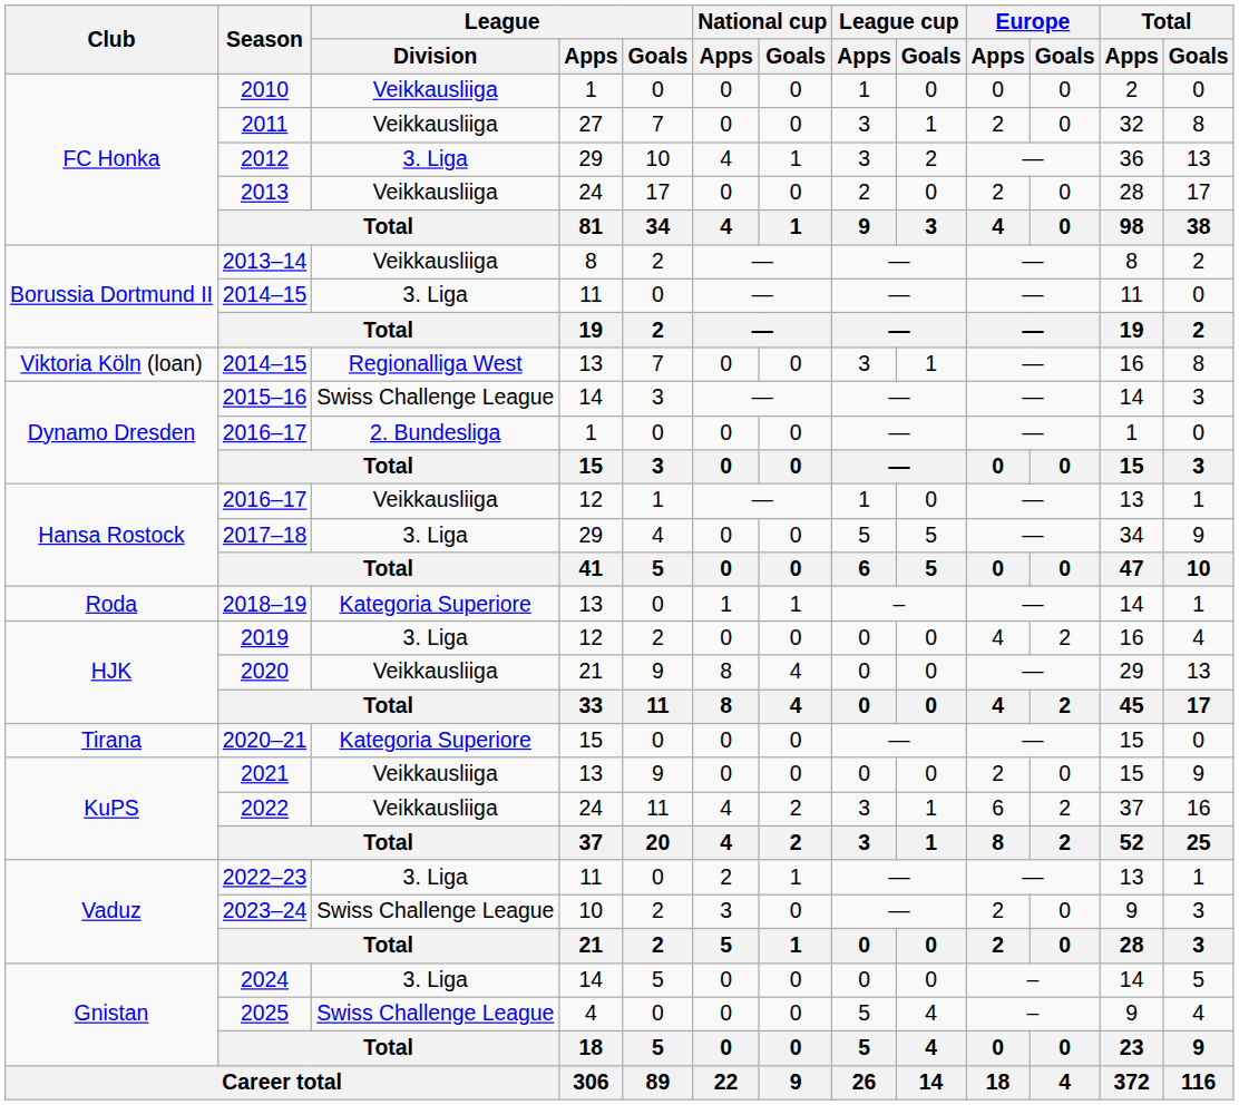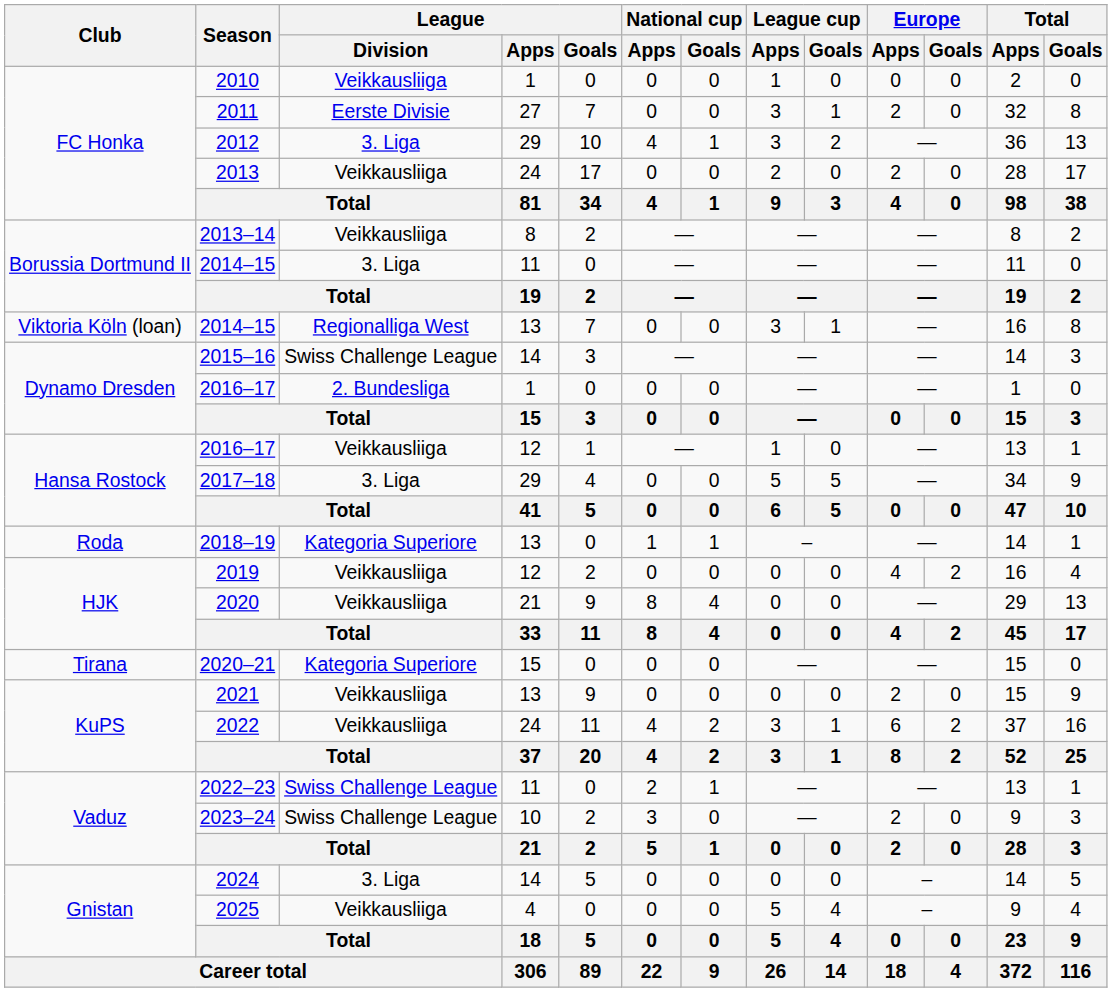 <table class="wikitable" style="text-align:center">
 <tr>
 <th rowspan="2">Club</th>
 <th rowspan="2">Season</th>
 <th colspan="3">League</th>
 <th colspan="2">National cup</th>
 <th colspan="2">League cup</th>
 <th colspan="2"><a href='#'>Europe</a></th>
 <th colspan="2">Total</th>
 </tr>
 <tr>
 <th>Division</th>
 <th>Apps</th>
 <th>Goals</th>
 <th>Apps</th>
 <th>Goals</th>
 <th>Apps</th>
 <th>Goals</th>
 <th>Apps</th>
 <th>Goals</th>
 <th>Apps</th>
 <th>Goals</th>
 </tr>
 <tr>
 <td rowspan="5"><a href='#'>FC Honka</a></td>
 <td><a href='#'>2010</a></td>
 <td><a href='#'>Veikkausliiga</a></td>
 <td>1</td>
 <td>0</td>
 <td>0</td>
 <td>0</td>
 <td>1</td>
 <td>0</td>
 <td>0</td>
 <td>0</td>
 <td>2</td>
 <td>0</td>
 </tr>
 <tr>
 <td><a href='#'>2011</a></td>
-<td>Veikkausliiga</td>
+<td><a href='#'>Eerste Divisie</a></td>
 <td>27</td>
 <td>7</td>
 <td>0</td>
 <td>0</td>
 <td>3</td>
 <td>1</td>
 <td>2</td>
 <td>0</td>
 <td>32</td>
 <td>8</td>
 </tr>
 <tr>
 <td><a href='#'>2012</a></td>
 <td><a href='#'>3. Liga</a></td>
 <td>29</td>
 <td>10</td>
 <td>4</td>
 <td>1</td>
 <td>3</td>
 <td>2</td>
 <td colspan="2">—</td>
 <td>36</td>
 <td>13</td>
 </tr>
 <tr>
 <td><a href='#'>2013</a></td>
 <td>Veikkausliiga</td>
 <td>24</td>
 <td>17</td>
 <td>0</td>
 <td>0</td>
 <td>2</td>
 <td>0</td>
 <td>2</td>
 <td>0</td>
 <td>28</td>
 <td>17</td>
 </tr>
 <tr>
 <th colspan="2">Total</th>
 <th>81</th>
 <th>34</th>
 <th>4</th>
 <th>1</th>
 <th>9</th>
 <th>3</th>
 <th>4</th>
 <th>0</th>
 <th>98</th>
 <th>38</th>
 </tr>
 <tr>
 <td rowspan="3"><a href='#'>Borussia Dortmund II</a></td>
 <td><a href='#'>2013–14</a></td>
 <td>Veikkausliiga</td>
 <td>8</td>
 <td>2</td>
 <td colspan="2">—</td>
 <td colspan="2">—</td>
 <td colspan="2">—</td>
 <td>8</td>
 <td>2</td>
 </tr>
 <tr>
 <td><a href='#'>2014–15</a></td>
 <td>3. Liga</td>
 <td>11</td>
 <td>0</td>
 <td colspan="2">—</td>
 <td colspan="2">—</td>
 <td colspan="2">—</td>
 <td>11</td>
 <td>0</td>
 </tr>
 <tr>
 <th colspan="2">Total</th>
 <th>19</th>
 <th>2</th>
 <th colspan="2">—</th>
 <th colspan="2">—</th>
 <th colspan="2">—</th>
 <th>19</th>
 <th>2</th>
 </tr>
 <tr>
 <td><a href='#'>Viktoria Köln</a> (loan)</td>
 <td><a href='#'>2014–15</a></td>
 <td><a href='#'>Regionalliga West</a></td>
 <td>13</td>
 <td>7</td>
 <td>0</td>
 <td>0</td>
 <td>3</td>
 <td>1</td>
 <td colspan="2">—</td>
 <td>16</td>
 <td>8</td>
 </tr>
 <tr>
 <td rowspan="3"><a href='#'>Dynamo Dresden</a></td>
 <td><a href='#'>2015–16</a></td>
 <td>Swiss Challenge League</td>
 <td>14</td>
 <td>3</td>
 <td colspan="2">—</td>
 <td colspan="2">—</td>
 <td colspan="2">—</td>
 <td>14</td>
 <td>3</td>
 </tr>
 <tr>
 <td><a href='#'>2016–17</a></td>
 <td><a href='#'>2. Bundesliga</a></td>
 <td>1</td>
 <td>0</td>
 <td>0</td>
 <td>0</td>
 <td colspan="2">—</td>
 <td colspan="2">—</td>
 <td>1</td>
 <td>0</td>
 </tr>
 <tr>
 <th colspan="2">Total</th>
 <th>15</th>
 <th>3</th>
 <th>0</th>
 <th>0</th>
 <th colspan="2">—</th>
 <th>0</th>
 <th>0</th>
 <th>15</th>
 <th>3</th>
 </tr>
 <tr>
 <td rowspan="3"><a href='#'>Hansa Rostock</a></td>
 <td><a href='#'>2016–17</a></td>
 <td>Veikkausliiga</td>
 <td>12</td>
 <td>1</td>
 <td colspan="2">—</td>
 <td>1</td>
 <td>0</td>
 <td colspan="2">—</td>
 <td>13</td>
 <td>1</td>
 </tr>
 <tr>
 <td><a href='#'>2017–18</a></td>
 <td>3. Liga</td>
 <td>29</td>
 <td>4</td>
 <td>0</td>
 <td>0</td>
 <td>5</td>
 <td>5</td>
 <td colspan="2">—</td>
 <td>34</td>
 <td>9</td>
 </tr>
 <tr>
 <th colspan="2">Total</th>
 <th>41</th>
 <th>5</th>
 <th>0</th>
 <th>0</th>
 <th>6</th>
 <th>5</th>
 <th>0</th>
 <th>0</th>
 <th>47</th>
 <th>10</th>
 </tr>
 <tr>
 <td><a href='#'>Roda</a></td>
 <td><a href='#'>2018–19</a></td>
 <td><a href='#'>Kategoria Superiore</a></td>
 <td>13</td>
 <td>0</td>
 <td>1</td>
 <td>1</td>
 <td colspan=2>–</td>
 <td colspan="2">—</td>
 <td>14</td>
 <td>1</td>
 </tr>
 <tr>
 <td rowspan="3"><a href='#'>HJK</a></td>
 <td><a href='#'>2019</a></td>
-<td>3. Liga</td>
+<td>Veikkausliiga</td>
 <td>12</td>
 <td>2</td>
 <td>0</td>
 <td>0</td>
 <td>0</td>
 <td>0</td>
 <td>4</td>
 <td>2</td>
 <td>16</td>
 <td>4</td>
 </tr>
 <tr>
 <td><a href='#'>2020</a></td>
 <td>Veikkausliiga</td>
 <td>21</td>
 <td>9</td>
 <td>8</td>
 <td>4</td>
 <td>0</td>
 <td>0</td>
 <td colspan="2">—</td>
 <td>29</td>
 <td>13</td>
 </tr>
 <tr>
 <th colspan="2">Total</th>
 <th>33</th>
 <th>11</th>
 <th>8</th>
 <th>4</th>
 <th>0</th>
 <th>0</th>
 <th>4</th>
 <th>2</th>
 <th>45</th>
 <th>17</th>
 </tr>
 <tr>
 <td><a href='#'>Tirana</a></td>
 <td><a href='#'>2020–21</a></td>
 <td><a href='#'>Kategoria Superiore</a></td>
 <td>15</td>
 <td>0</td>
 <td>0</td>
 <td>0</td>
 <td colspan="2">—</td>
 <td colspan="2">—</td>
 <td>15</td>
 <td>0</td>
 </tr>
 <tr>
 <td rowspan="3"><a href='#'>KuPS</a></td>
 <td><a href='#'>2021</a></td>
 <td>Veikkausliiga</td>
 <td>13</td>
 <td>9</td>
 <td>0</td>
 <td>0</td>
 <td>0</td>
 <td>0</td>
 <td>2</td>
 <td>0</td>
 <td>15</td>
 <td>9</td>
 </tr>
 <tr>
 <td><a href='#'>2022</a></td>
 <td>Veikkausliiga</td>
 <td>24</td>
 <td>11</td>
 <td>4</td>
 <td>2</td>
 <td>3</td>
 <td>1</td>
 <td>6</td>
 <td>2</td>
 <td>37</td>
 <td>16</td>
 </tr>
 <tr>
 <th colspan="2">Total</th>
 <th>37</th>
 <th>20</th>
 <th>4</th>
 <th>2</th>
 <th>3</th>
 <th>1</th>
 <th>8</th>
 <th>2</th>
 <th>52</th>
 <th>25</th>
 </tr>
 <tr>
 <td rowspan="3"><a href='#'>Vaduz</a></td>
 <td><a href='#'>2022–23</a></td>
-<td>3. Liga</td>
+<td><a href='#'>Swiss Challenge League</a></td>
 <td>11</td>
 <td>0</td>
 <td>2</td>
 <td>1</td>
 <td colspan="2">—</td>
 <td colspan="2">—</td>
 <td>13</td>
 <td>1</td>
 </tr>
 <tr>
 <td><a href='#'>2023–24</a></td>
 <td>Swiss Challenge League</td>
 <td>10</td>
 <td>2</td>
 <td>3</td>
 <td>0</td>
 <td colspan="2">—</td>
 <td>2</td>
 <td>0</td>
 <td>9</td>
 <td>3</td>
 </tr>
 <tr>
 <th colspan="2">Total</th>
 <th>21</th>
 <th>2</th>
 <th>5</th>
 <th>1</th>
 <th>0</th>
 <th>0</th>
 <th>2</th>
 <th>0</th>
 <th>28</th>
 <th>3</th>
 </tr>
 <tr>
 <td rowspan=3><a href='#'>Gnistan</a></td>
 <td><a href='#'>2024</a></td>
 <td>3. Liga</td>
 <td>14</td>
 <td>5</td>
 <td>0</td>
 <td>0</td>
 <td>0</td>
 <td>0</td>
 <td colspan=2>–</td>
 <td>14</td>
 <td>5</td>
 </tr>
 <tr>
 <td><a href='#'>2025</a></td>
-<td><a href='#'>Swiss Challenge League</a></td>
+<td>Veikkausliiga</td>
 <td>4</td>
 <td>0</td>
 <td>0</td>
 <td>0</td>
 <td>5</td>
 <td>4</td>
 <td colspan=2>–</td>
 <td>9</td>
 <td>4</td>
 </tr>
 <tr>
 <th colspan=2>Total</th>
 <th>18</th>
 <th>5</th>
 <th>0</th>
 <th>0</th>
 <th>5</th>
 <th>4</th>
 <th>0</th>
 <th>0</th>
 <th>23</th>
 <th>9</th>
 </tr>
 <tr>
 <th colspan="3">Career total</th>
 <th>306</th>
 <th>89</th>
 <th>22</th>
 <th>9</th>
 <th>26</th>
 <th>14</th>
 <th>18</th>
 <th>4</th>
 <th>372</th>
 <th>116</th>
 </tr>
 </table>
